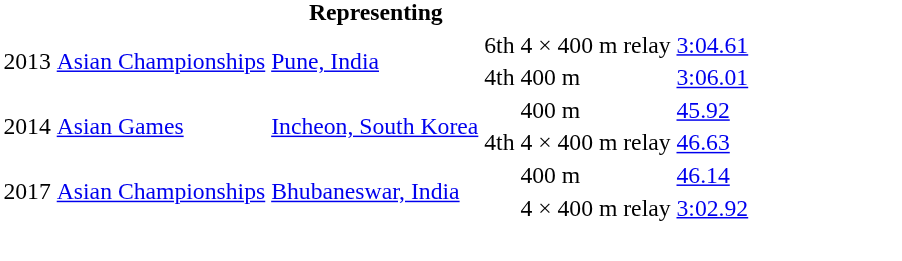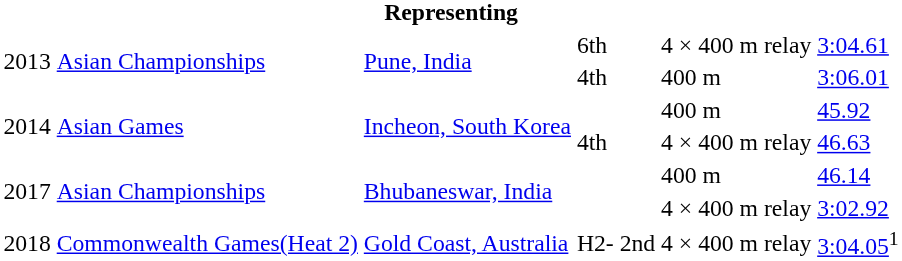 <table>
 <tr>
 <th colspan="6">Representing </th>
 </tr>
 <tr>
 <td rowspan=2>2013</td>
 <td rowspan=2><a href='#'>Asian Championships</a></td>
 <td rowspan=2><a href='#'>Pune, India</a></td>
 <td>6th</td>
 <td>4 × 400 m relay</td>
 <td><a href='#'>3:04.61</a></td>
 </tr>
 <tr>
 <td>4th</td>
 <td>400 m</td>
 <td><a href='#'>3:06.01</a></td>
 </tr>
 <tr>
 <td rowspan=2>2014</td>
 <td rowspan=2><a href='#'>Asian Games</a></td>
 <td rowspan=2><a href='#'>Incheon, South Korea</a></td>
 <td></td>
 <td>400 m</td>
 <td><a href='#'>45.92</a></td>
 </tr>
 <tr>
 <td>4th</td>
 <td>4 × 400 m relay</td>
 <td><a href='#'>46.63</a></td>
 </tr>
 <tr>
 <td rowspan=2>2017</td>
 <td rowspan=2><a href='#'>Asian Championships</a></td>
 <td rowspan=2><a href='#'>Bhubaneswar, India</a></td>
 <td></td>
 <td>400 m</td>
 <td><a href='#'>46.14</a></td>
 </tr>
 <tr>
 <td></td>
 <td>4 × 400 m relay</td>
 <td><a href='#'>3:02.92</a></td>
 </tr>
+<tr>
+<td>2018</td>
+<td><a href='#'>Commonwealth Games(Heat 2)</a></td>
+<td><a href='#'>Gold Coast, Australia</a></td>
+<td>H2- 2nd</td>
+<td>4 × 400 m relay</td>
+<td><a href='#'>3:04.05</a><sup>1</sup></td>
+</tr>
 </table>
